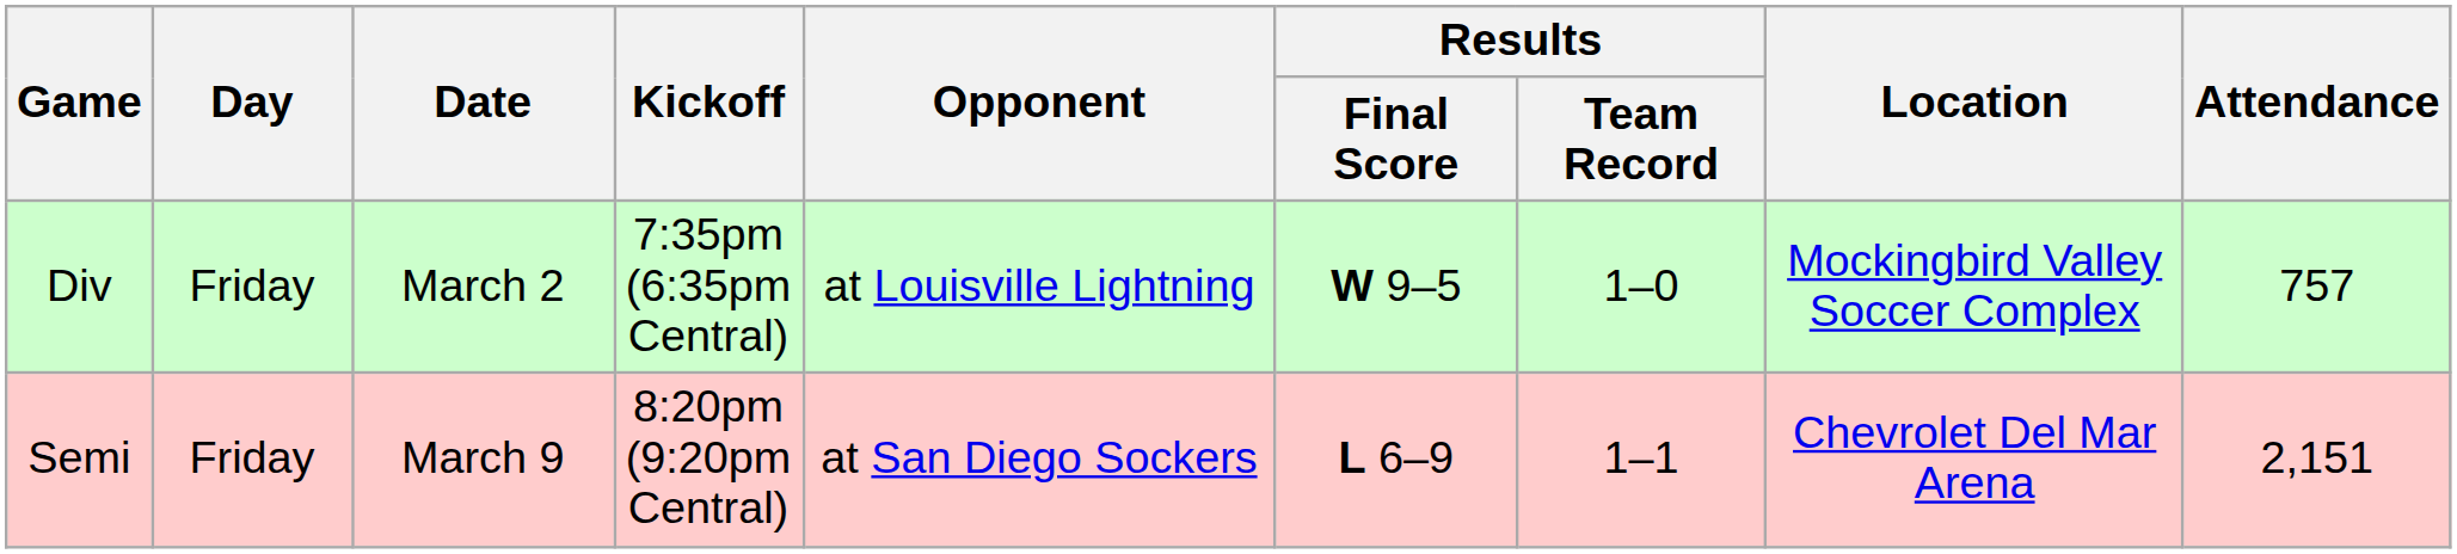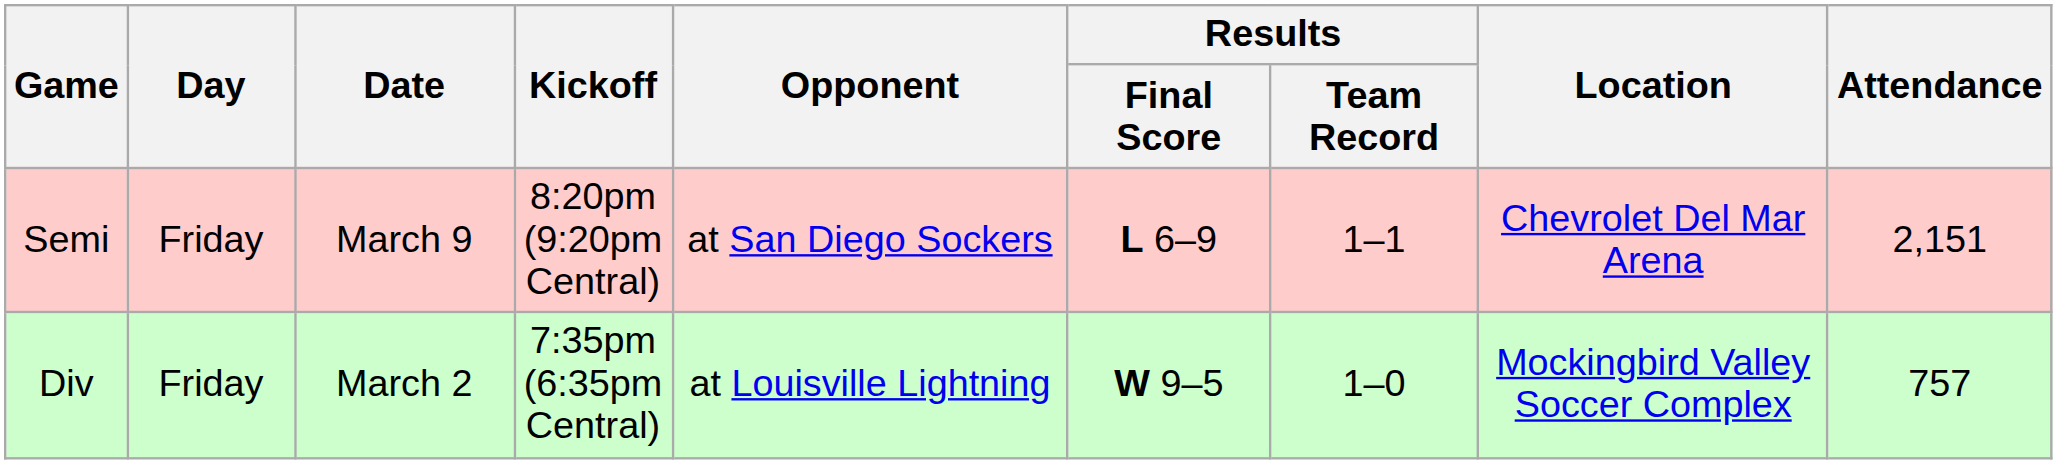 <table class="wikitable">
 <tr>
 <th rowspan="2" width="40">Game</th>
 <th rowspan="2" width="70">Day</th>
 <th rowspan="2" width="100">Date</th>
 <th rowspan="2" width="60">Kickoff</th>
 <th rowspan="2" width="190">Opponent</th>
 <th colspan="2" width="180">Results</th>
 <th rowspan="2" width="160">Location</th>
 <th rowspan="2" width="80">Attendance</th>
 </tr>
 <tr>
 <th width="90">Final Score</th>
 <th width="90">Team Record</th>
 </tr>
+<tr align="center" bgcolor="#FFCCCC">
+<td align="center">Semi</td>
+<td align="center">Friday</td>
+<td align="center">March 9</td>
+<td align="center">8:20pm<br>(9:20pm Central)</td>
+<td align="center">at <a href='#'>San Diego Sockers</a></td>
+<td align="center"><strong>L</strong> 6–9</td>
+<td align="center">1–1</td>
+<td align="center"><a href='#'>Chevrolet Del Mar Arena</a></td>
+<td align="center">2,151</td>
+</tr>
 <tr align="center" bgcolor="#CCFFCC">
 <td align="center">Div</td>
 <td align="center">Friday</td>
 <td align="center">March 2</td>
 <td align="center">7:35pm<br>(6:35pm Central)</td>
 <td align="center">at <a href='#'>Louisville Lightning</a></td>
 <td align="center"><strong>W</strong> 9–5</td>
 <td align="center">1–0</td>
 <td align="center"><a href='#'>Mockingbird Valley Soccer Complex</a></td>
 <td align="center">757</td>
 </tr>
-<tr align="center" bgcolor="#FFCCCC">
-<td align="center">Semi</td>
-<td align="center">Friday</td>
-<td align="center">March 9</td>
-<td align="center">8:20pm<br>(9:20pm Central)</td>
-<td align="center">at <a href='#'>San Diego Sockers</a></td>
-<td align="center"><strong>L</strong> 6–9</td>
-<td align="center">1–1</td>
-<td align="center"><a href='#'>Chevrolet Del Mar Arena</a></td>
-<td align="center">2,151</td>
-</tr>
 </table>
